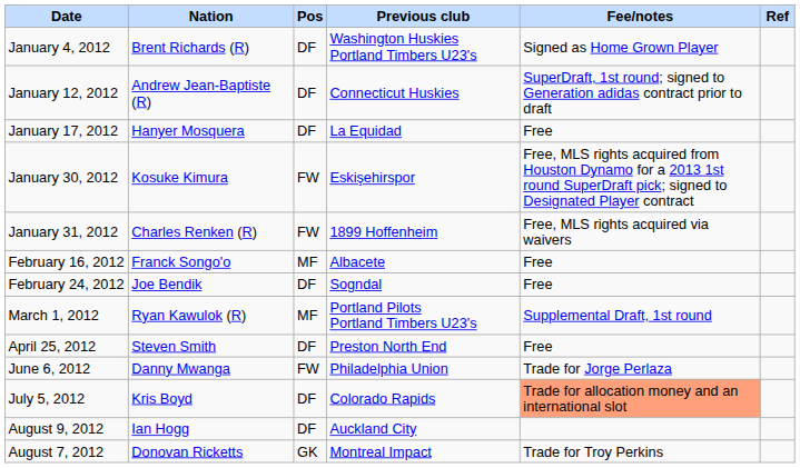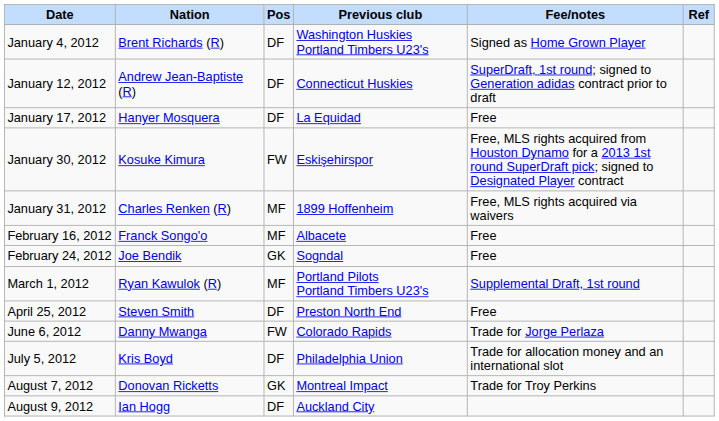 <table class="wikitable" style="text-align:left; font-size:95%;">
 <tr>
 <th style="background:#c2ddff; width:125px;">Date</th>
 <th style="background:#c2ddff; width:170px;">Nation</th>
 <th style="background:#c2ddff; width:25px;">Pos</th>
 <th style="background:#c2ddff; width:200px;">Previous club</th>
 <th style="background:#c2ddff; width:250px;">Fee/notes</th>
 <th style="background:#c2ddff; width:30px;">Ref</th>
 </tr>
 <tr>
 <td>January 4, 2012</td>
 <td> <a href='#'>Brent Richards</a> (<a href='#'>R</a>)</td>
 <td>DF</td>
 <td> <a href='#'>Washington Huskies</a><br> <a href='#'>Portland Timbers U23's</a></td>
 <td>Signed as <a href='#'>Home Grown Player</a></td>
 <td></td>
 </tr>
 <tr>
 <td>January 12, 2012</td>
 <td> <a href='#'>Andrew Jean-Baptiste</a> (<a href='#'>R</a>)</td>
 <td>DF</td>
 <td> <a href='#'>Connecticut Huskies</a></td>
 <td><a href='#'>SuperDraft, 1st round</a>; signed to <a href='#'>Generation adidas</a> contract prior to draft</td>
 <td></td>
 </tr>
 <tr>
 <td>January 17, 2012</td>
 <td> <a href='#'>Hanyer Mosquera</a></td>
 <td>DF</td>
 <td> <a href='#'>La Equidad</a></td>
 <td>Free</td>
 <td></td>
 </tr>
 <tr>
 <td>January 30, 2012</td>
 <td> <a href='#'>Kosuke Kimura</a></td>
 <td>FW</td>
 <td> <a href='#'>Eskişehirspor</a></td>
 <td>Free, MLS rights acquired from <a href='#'>Houston Dynamo</a> for a <a href='#'>2013 1st round SuperDraft pick</a>; signed to <a href='#'>Designated Player</a> contract</td>
 <td></td>
 </tr>
 <tr>
 <td>January 31, 2012</td>
 <td> <a href='#'>Charles Renken</a> (<a href='#'>R</a>)</td>
-<td>FW</td>
+<td>MF</td>
 <td> <a href='#'>1899 Hoffenheim</a></td>
 <td>Free, MLS rights acquired via waivers</td>
 <td></td>
 </tr>
 <tr>
 <td>February 16, 2012</td>
 <td> <a href='#'>Franck Songo'o</a></td>
 <td>MF</td>
 <td> <a href='#'>Albacete</a></td>
 <td>Free</td>
 <td></td>
 </tr>
 <tr>
 <td>February 24, 2012</td>
 <td> <a href='#'>Joe Bendik</a></td>
-<td>DF</td>
+<td>GK</td>
 <td> <a href='#'>Sogndal</a></td>
 <td>Free</td>
 <td></td>
 </tr>
 <tr>
 <td>March 1, 2012</td>
 <td> <a href='#'>Ryan Kawulok</a> (<a href='#'>R</a>)</td>
 <td>MF</td>
 <td> <a href='#'>Portland Pilots</a><br> <a href='#'>Portland Timbers U23's</a></td>
 <td><a href='#'>Supplemental Draft, 1st round</a></td>
 <td></td>
 </tr>
 <tr>
 <td>April 25, 2012</td>
 <td> <a href='#'>Steven Smith</a></td>
 <td>DF</td>
 <td> <a href='#'>Preston North End</a></td>
 <td>Free</td>
 <td></td>
 </tr>
 <tr>
 <td>June 6, 2012</td>
 <td> <a href='#'>Danny Mwanga</a></td>
 <td>FW</td>
-<td> <a href='#'>Philadelphia Union</a></td>
+<td> <a href='#'>Colorado Rapids</a></td>
 <td>Trade for <a href='#'>Jorge Perlaza</a></td>
 <td></td>
 </tr>
 <tr>
 <td>July 5, 2012</td>
 <td> <a href='#'>Kris Boyd</a></td>
 <td>DF</td>
-<td> <a href='#'>Colorado Rapids</a></td>
-<td style="background: lightsalmon;">Trade for allocation money and an international slot</td>
+<td> <a href='#'>Philadelphia Union</a></td>
+<td>Trade for allocation money and an international slot</td>
+<td></td>
+</tr>
+<tr>
+<td>August 7, 2012</td>
+<td> <a href='#'>Donovan Ricketts</a></td>
+<td>GK</td>
+<td> <a href='#'>Montreal Impact</a></td>
+<td>Trade for Troy Perkins</td>
 <td></td>
 </tr>
 <tr>
 <td>August 9, 2012</td>
 <td> <a href='#'>Ian Hogg</a></td>
 <td>DF</td>
 <td> <a href='#'>Auckland City</a></td>
 <td></td>
 <td></td>
 </tr>
-<tr>
-<td>August 7, 2012</td>
-<td> <a href='#'>Donovan Ricketts</a></td>
-<td>GK</td>
-<td> <a href='#'>Montreal Impact</a></td>
-<td>Trade for Troy Perkins</td>
-<td></td>
-</tr>
 </table>
